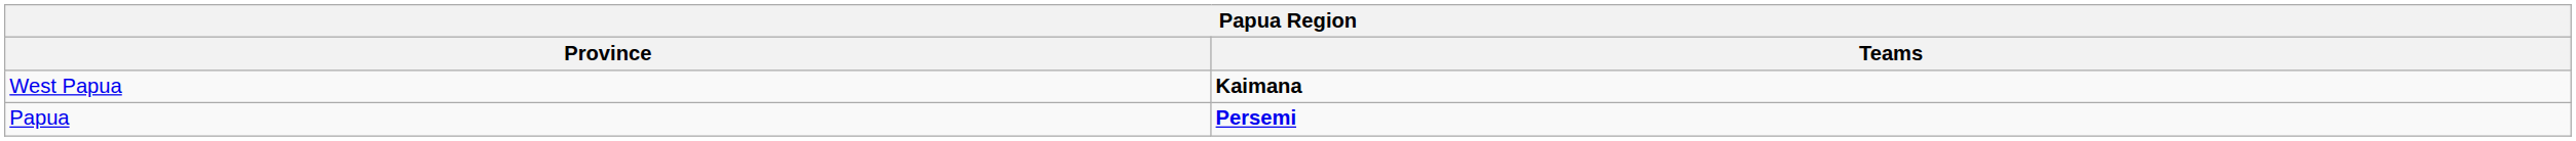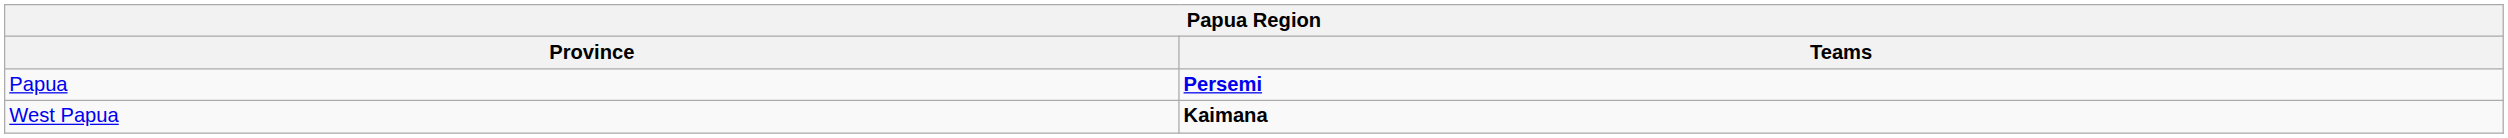 <table class="wikitable sortable" style="width:100%;">
 <tr>
 <th colspan="2"><strong>Papua Region</strong></th>
 </tr>
 <tr>
 <th style="width:47%;">Province</th>
 <th style="width:53%;">Teams</th>
 </tr>
 <tr>
+<td> <a href='#'>Papua</a></td>
+<td><strong><a href='#'>Persemi</a></strong></td>
+</tr>
+<tr>
 <td> <a href='#'>West Papua</a></td>
 <td><strong>Kaimana</strong></td>
 </tr>
-<tr>
-<td> <a href='#'>Papua</a></td>
-<td><strong><a href='#'>Persemi</a></strong></td>
-</tr>
 </table>
